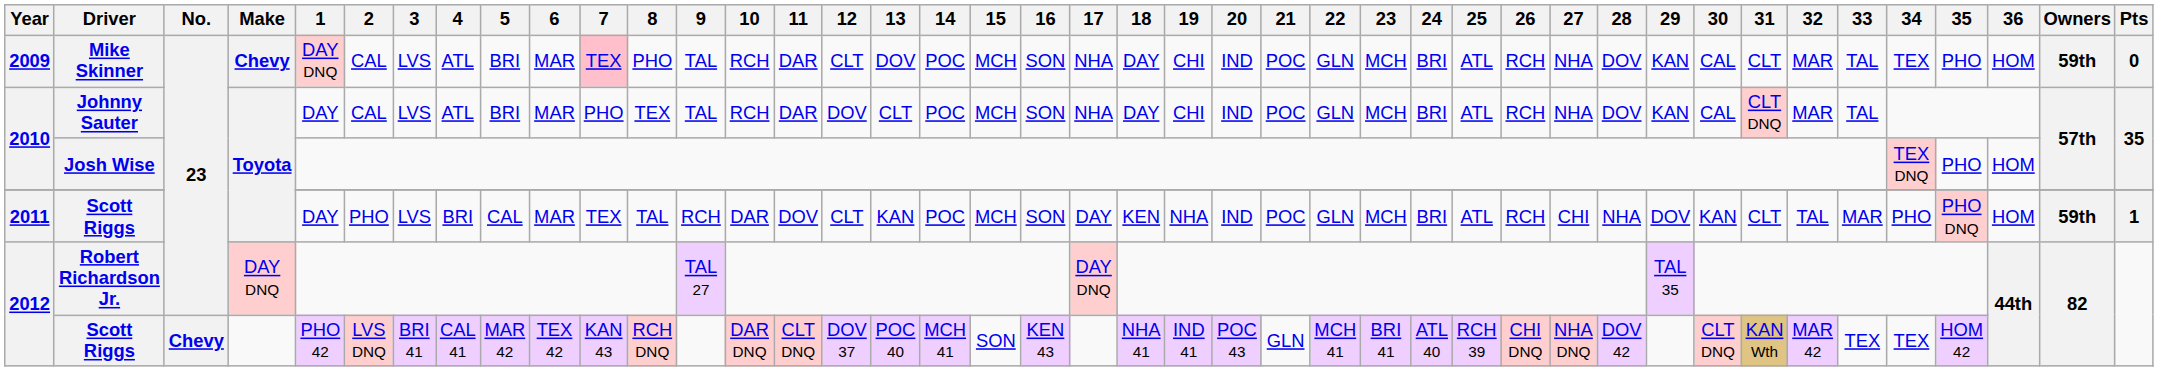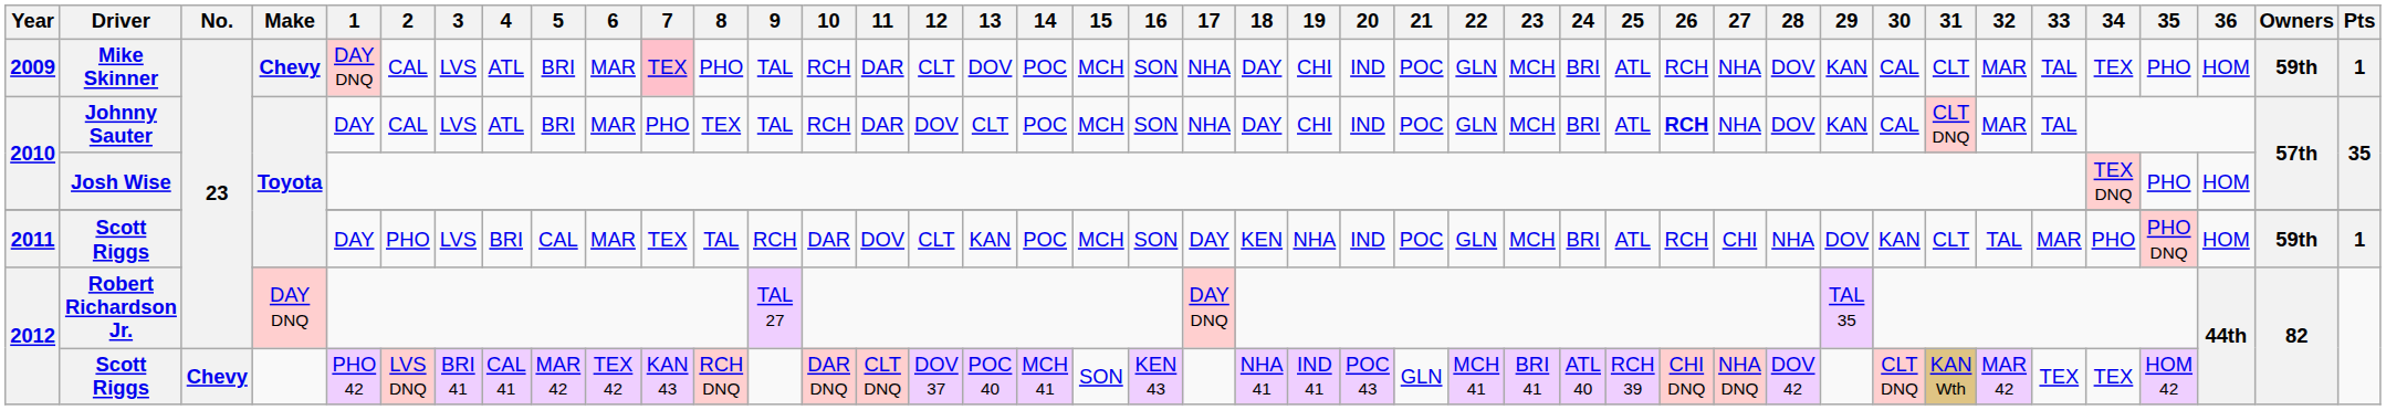 <table class="wikitable" style="text-align:center; font-size:75%">
 <tr>
 <th>Year</th>
 <th>Driver</th>
 <th>No.</th>
 <th>Make</th>
 <th>1</th>
 <th>2</th>
 <th>3</th>
 <th>4</th>
 <th>5</th>
 <th>6</th>
 <th>7</th>
 <th>8</th>
 <th>9</th>
 <th>10</th>
 <th>11</th>
 <th>12</th>
 <th>13</th>
 <th>14</th>
 <th>15</th>
 <th>16</th>
 <th>17</th>
 <th>18</th>
 <th>19</th>
 <th>20</th>
 <th>21</th>
 <th>22</th>
 <th>23</th>
 <th>24</th>
 <th>25</th>
 <th>26</th>
 <th>27</th>
 <th>28</th>
 <th>29</th>
 <th>30</th>
 <th>31</th>
 <th>32</th>
 <th>33</th>
 <th>34</th>
 <th>35</th>
 <th>36</th>
 <th>Owners</th>
 <th>Pts</th>
 </tr>
 <tr>
 <th><a href='#'>2009</a></th>
 <th><a href='#'>Mike Skinner</a></th>
 <th rowspan=6>23</th>
 <th><a href='#'>Chevy</a></th>
 <td style="background:#FFCFCF;"><a href='#'>DAY</a><br><small>DNQ</small></td>
 <td><a href='#'>CAL</a></td>
 <td><a href='#'>LVS</a></td>
 <td><a href='#'>ATL</a></td>
 <td><a href='#'>BRI</a></td>
 <td><a href='#'>MAR</a></td>
 <td style="background: pink;"><a href='#'>TEX</a></td>
 <td><a href='#'>PHO</a></td>
 <td><a href='#'>TAL</a></td>
 <td><a href='#'>RCH</a></td>
 <td><a href='#'>DAR</a></td>
 <td><a href='#'>CLT</a></td>
 <td><a href='#'>DOV</a></td>
 <td><a href='#'>POC</a></td>
 <td><a href='#'>MCH</a></td>
 <td><a href='#'>SON</a></td>
 <td><a href='#'>NHA</a></td>
 <td><a href='#'>DAY</a></td>
 <td><a href='#'>CHI</a></td>
 <td><a href='#'>IND</a></td>
 <td><a href='#'>POC</a></td>
 <td><a href='#'>GLN</a></td>
 <td><a href='#'>MCH</a></td>
 <td><a href='#'>BRI</a></td>
 <td><a href='#'>ATL</a></td>
 <td><a href='#'>RCH</a></td>
 <td><a href='#'>NHA</a></td>
 <td><a href='#'>DOV</a></td>
 <td><a href='#'>KAN</a></td>
 <td><a href='#'>CAL</a></td>
 <td><a href='#'>CLT</a></td>
 <td><a href='#'>MAR</a></td>
 <td><a href='#'>TAL</a></td>
 <td><a href='#'>TEX</a></td>
 <td><a href='#'>PHO</a></td>
 <td><a href='#'>HOM</a></td>
 <th>59th</th>
-<th>0</th>
+<th>1</th>
 </tr>
 <tr>
 <th rowspan=2><a href='#'>2010</a></th>
 <th><a href='#'>Johnny Sauter</a></th>
 <th rowspan=4><a href='#'>Toyota</a></th>
 <td><a href='#'>DAY</a></td>
 <td><a href='#'>CAL</a></td>
 <td><a href='#'>LVS</a></td>
 <td><a href='#'>ATL</a></td>
 <td><a href='#'>BRI</a></td>
 <td><a href='#'>MAR</a></td>
 <td><a href='#'>PHO</a></td>
 <td><a href='#'>TEX</a></td>
 <td><a href='#'>TAL</a></td>
 <td><a href='#'>RCH</a></td>
 <td><a href='#'>DAR</a></td>
 <td><a href='#'>DOV</a></td>
 <td><a href='#'>CLT</a></td>
 <td><a href='#'>POC</a></td>
 <td><a href='#'>MCH</a></td>
 <td><a href='#'>SON</a></td>
 <td><a href='#'>NHA</a></td>
 <td><a href='#'>DAY</a></td>
 <td><a href='#'>CHI</a></td>
 <td><a href='#'>IND</a></td>
 <td><a href='#'>POC</a></td>
 <td><a href='#'>GLN</a></td>
 <td><a href='#'>MCH</a></td>
 <td><a href='#'>BRI</a></td>
 <td><a href='#'>ATL</a></td>
-<td><a href='#'>RCH</a></td>
+<td><strong><a href='#'>RCH</a></strong></td>
 <td><a href='#'>NHA</a></td>
 <td><a href='#'>DOV</a></td>
 <td><a href='#'>KAN</a></td>
 <td><a href='#'>CAL</a></td>
 <td style="background:#FFCFCF;"><a href='#'>CLT</a><br><small>DNQ</small></td>
 <td><a href='#'>MAR</a></td>
 <td><a href='#'>TAL</a></td>
 <td colspan=3></td>
 <th rowspan=2>57th</th>
 <th rowspan=2>35</th>
 </tr>
 <tr>
 <th><a href='#'>Josh Wise</a></th>
 <td colspan=33></td>
 <td style="background:#FFCFCF;"><a href='#'>TEX</a><br><small>DNQ</small></td>
 <td><a href='#'>PHO</a></td>
 <td><a href='#'>HOM</a></td>
 </tr>
 <tr>
 </tr>
 <tr>
 <th><a href='#'>2011</a></th>
 <th><a href='#'>Scott Riggs</a></th>
 <td><a href='#'>DAY</a></td>
 <td><a href='#'>PHO</a></td>
 <td><a href='#'>LVS</a></td>
 <td><a href='#'>BRI</a></td>
 <td><a href='#'>CAL</a></td>
 <td><a href='#'>MAR</a></td>
 <td><a href='#'>TEX</a></td>
 <td><a href='#'>TAL</a></td>
 <td><a href='#'>RCH</a></td>
 <td><a href='#'>DAR</a></td>
 <td><a href='#'>DOV</a></td>
 <td><a href='#'>CLT</a></td>
 <td><a href='#'>KAN</a></td>
 <td><a href='#'>POC</a></td>
 <td><a href='#'>MCH</a></td>
 <td><a href='#'>SON</a></td>
 <td><a href='#'>DAY</a></td>
 <td><a href='#'>KEN</a></td>
 <td><a href='#'>NHA</a></td>
 <td><a href='#'>IND</a></td>
 <td><a href='#'>POC</a></td>
 <td><a href='#'>GLN</a></td>
 <td><a href='#'>MCH</a></td>
 <td><a href='#'>BRI</a></td>
 <td><a href='#'>ATL</a></td>
 <td><a href='#'>RCH</a></td>
 <td><a href='#'>CHI</a></td>
 <td><a href='#'>NHA</a></td>
 <td><a href='#'>DOV</a></td>
 <td><a href='#'>KAN</a></td>
 <td><a href='#'>CLT</a></td>
 <td><a href='#'>TAL</a></td>
 <td><a href='#'>MAR</a></td>
 <td><a href='#'>PHO</a></td>
 <td style="background:#FFCFCF;"><a href='#'>PHO</a><br><small>DNQ</small></td>
 <td><a href='#'>HOM</a></td>
 <th>59th</th>
 <th>1</th>
 </tr>
 <tr>
 <th rowspan=2><a href='#'>2012</a></th>
 <th><a href='#'>Robert Richardson Jr.</a></th>
 <td style="background:#FFCFCF;"><a href='#'>DAY</a><br><small>DNQ</small></td>
 <td colspan=8></td>
 <td style="background:#EFCFFF;"><a href='#'>TAL</a><br><small>27</small></td>
 <td colspan=7></td>
 <td style="background:#FFCFCF;"><a href='#'>DAY</a><br><small>DNQ</small></td>
 <td colspan=11></td>
 <td style="background:#EFCFFF;"><a href='#'>TAL</a><br><small>35</small></td>
 <td colspan=6></td>
 <th rowspan=2>44th</th>
 <th rowspan=2>82</th>
 </tr>
 <tr>
 <th><a href='#'>Scott Riggs</a></th>
 <th><a href='#'>Chevy</a></th>
 <td colspan=1></td>
 <td style="background:#EFCFFF;"><a href='#'>PHO</a><br><small>42</small></td>
 <td style="background:#FFCFCF;"><a href='#'>LVS</a><br><small>DNQ</small></td>
 <td style="background:#EFCFFF;"><a href='#'>BRI</a><br><small>41</small></td>
 <td style="background:#EFCFFF;"><a href='#'>CAL</a><br><small>41</small></td>
 <td style="background:#EFCFFF;"><a href='#'>MAR</a><br><small>42</small></td>
 <td style="background:#EFCFFF;"><a href='#'>TEX</a><br><small>42</small></td>
 <td style="background:#EFCFFF;"><a href='#'>KAN</a><br><small>43</small></td>
 <td style="background:#FFCFCF;"><a href='#'>RCH</a><br><small>DNQ</small></td>
 <td colspan=1></td>
 <td style="background:#FFCFCF;"><a href='#'>DAR</a><br><small>DNQ</small></td>
 <td style="background:#FFCFCF;"><a href='#'>CLT</a><br><small>DNQ</small></td>
 <td style="background:#EFCFFF;"><a href='#'>DOV</a><br><small>37</small></td>
 <td style="background:#EFCFFF;"><a href='#'>POC</a><br><small>40</small></td>
 <td style="background:#EFCFFF;"><a href='#'>MCH</a><br><small>41</small></td>
 <td><a href='#'>SON</a></td>
 <td style="background:#EFCFFF;"><a href='#'>KEN</a><br><small>43</small></td>
 <td colspan=1></td>
 <td style="background:#EFCFFF;"><a href='#'>NHA</a><br><small>41</small></td>
 <td style="background:#EFCFFF;"><a href='#'>IND</a><br><small>41</small></td>
 <td style="background:#EFCFFF;"><a href='#'>POC</a><br><small>43</small></td>
 <td><a href='#'>GLN</a></td>
 <td style="background:#EFCFFF;"><a href='#'>MCH</a><br><small>41</small></td>
 <td style="background:#EFCFFF;"><a href='#'>BRI</a><br><small>41</small></td>
 <td style="background:#EFCFFF;"><a href='#'>ATL</a><br><small>40</small></td>
 <td style="background:#EFCFFF;"><a href='#'>RCH</a><br><small>39</small></td>
 <td style="background:#FFCFCF;"><a href='#'>CHI</a><br><small>DNQ</small></td>
 <td style="background:#FFCFCF;"><a href='#'>NHA</a><br><small>DNQ</small></td>
 <td style="background:#EFCFFF;"><a href='#'>DOV</a><br><small>42</small></td>
 <td colspan=1></td>
 <td style="background:#FFCFCF;"><a href='#'>CLT</a><br><small>DNQ</small></td>
 <td style="background:#DFC484;"><a href='#'>KAN</a><br><small>Wth</small></td>
 <td style="background:#EFCFFF;"><a href='#'>MAR</a><br><small>42</small></td>
 <td><a href='#'>TEX</a></td>
 <td><a href='#'>TEX</a></td>
 <td style="background:#EFCFFF;"><a href='#'>HOM</a><br><small>42</small></td>
 </tr>
 </table>
